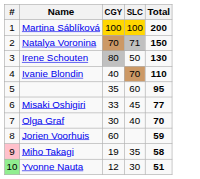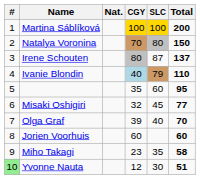 <table class="wikitable" style="text-align:center;">
 <tr>
 <th>#</th>
 <th>Name</th>
+<th>Nat.</th>
 <th><small>CGY</small></th>
 <th><small>SLC</small></th>
 <th>Total</th>
 </tr>
 <tr>
 <td>1</td>
 <td align=left><a href='#'>Martina Sáblíková</a></td>
+<td></td>
 <td bgcolor=gold>100</td>
 <td bgcolor=gold>100</td>
 <td><strong>200</strong></td>
 </tr>
 <tr>
 <td>2</td>
 <td align=left><a href='#'>Natalya Voronina</a></td>
+<td></td>
 <td bgcolor=cc9966>70</td>
-<td bgcolor=silver>71</td>
+<td bgcolor=silver>80</td>
 <td><strong>150</strong></td>
 </tr>
 <tr>
 <td>3</td>
 <td align=left><a href='#'>Irene Schouten</a></td>
+<td></td>
 <td bgcolor=silver>80</td>
-<td>50</td>
-<td><strong>130</strong></td>
+<td>87</td>
+<td><strong>137</strong></td>
 </tr>
 <tr>
 <td>4</td>
 <td align=left><a href='#'>Ivanie Blondin</a></td>
-<td>40</td>
-<td bgcolor=cc9966>70</td>
+<td></td>
+<td style="background: lightblue;">40</td>
+<td bgcolor=cc9966>79</td>
 <td><strong>110</strong></td>
 </tr>
 <tr>
 <td>5</td>
 <td align=left></td>
+<td></td>
 <td>35</td>
 <td>60</td>
 <td><strong>95</strong></td>
 </tr>
 <tr>
 <td>6</td>
 <td align=left><a href='#'>Misaki Oshigiri</a></td>
-<td>33</td>
+<td></td>
+<td>32</td>
 <td>45</td>
 <td><strong>77</strong></td>
 </tr>
 <tr>
 <td>7</td>
 <td align=left><a href='#'>Olga Graf</a></td>
-<td>30</td>
+<td></td>
+<td>39</td>
 <td>40</td>
 <td><strong>70</strong></td>
 </tr>
 <tr>
 <td>8</td>
 <td align=left><a href='#'>Jorien Voorhuis</a></td>
+<td></td>
 <td>60</td>
 <td></td>
-<td><strong>59</strong></td>
+<td><strong>60</strong></td>
 </tr>
 <tr>
-<td style="background: pink;">9</td>
+<td>9</td>
 <td align=left><a href='#'>Miho Takagi</a></td>
-<td>19</td>
+<td></td>
+<td>23</td>
 <td>35</td>
 <td><strong>58</strong></td>
 </tr>
 <tr>
 <td style="background: lightgreen;">10</td>
 <td align=left><a href='#'>Yvonne Nauta</a></td>
+<td></td>
 <td>12</td>
 <td>30</td>
 <td><strong>51</strong></td>
 </tr>
 </table>
